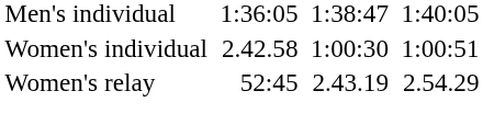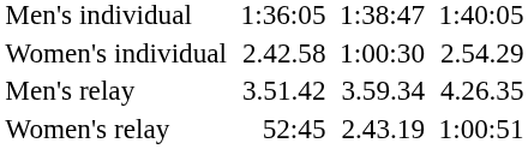 <table>
 <tr style="vertical-align:top;">
 <td>Men's individual</td>
 <td></td>
 <td style="text-align:right;">1:36:05</td>
 <td></td>
 <td style="text-align:right;">1:38:47</td>
 <td></td>
 <td style="text-align:right;">1:40:05</td>
 </tr>
 <tr style="vertical-align:top;">
 <td>Women's individual</td>
 <td></td>
 <td style="text-align:right;">2.42.58</td>
 <td></td>
 <td style="text-align:right;">1:00:30</td>
 <td></td>
-<td style="text-align:right;">1:00:51</td>
+<td style="text-align:right;">2.54.29</td>
+</tr>
+<tr style="vertical-align:top;">
+<td>Men's relay</td>
+<td></td>
+<td style="text-align:right;">3.51.42</td>
+<td></td>
+<td style="text-align:right;">3.59.34</td>
+<td></td>
+<td style="text-align:right;">4.26.35</td>
 </tr>
 <tr style="vertical-align:top;">
 <td>Women's relay</td>
 <td></td>
 <td style="text-align:right;">52:45</td>
 <td></td>
 <td style="text-align:right;">2.43.19</td>
 <td></td>
-<td style="text-align:right;">2.54.29</td>
+<td style="text-align:right;">1:00:51</td>
 </tr>
 </table>
